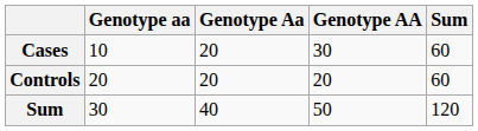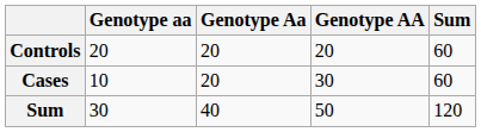 <table class="wikitable">
 <tr>
 <th></th>
 <th>Genotype aa</th>
 <th>Genotype Aa</th>
 <th>Genotype AA</th>
 <th>Sum</th>
 </tr>
 <tr>
+<th>Controls</th>
+<td>20</td>
+<td>20</td>
+<td>20</td>
+<td>60</td>
+</tr>
+<tr>
 <th>Cases</th>
 <td>10</td>
 <td>20</td>
 <td>30</td>
-<td>60</td>
-</tr>
-<tr>
-<th>Controls</th>
-<td>20</td>
-<td>20</td>
-<td>20</td>
 <td>60</td>
 </tr>
 <tr>
 <th>Sum</th>
 <td>30</td>
 <td>40</td>
 <td>50</td>
 <td>120</td>
 </tr>
 <tr>
 </tr>
 </table>
